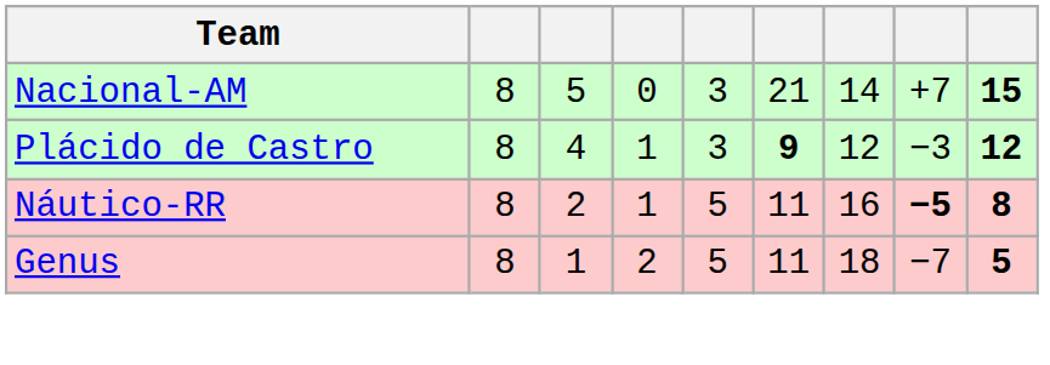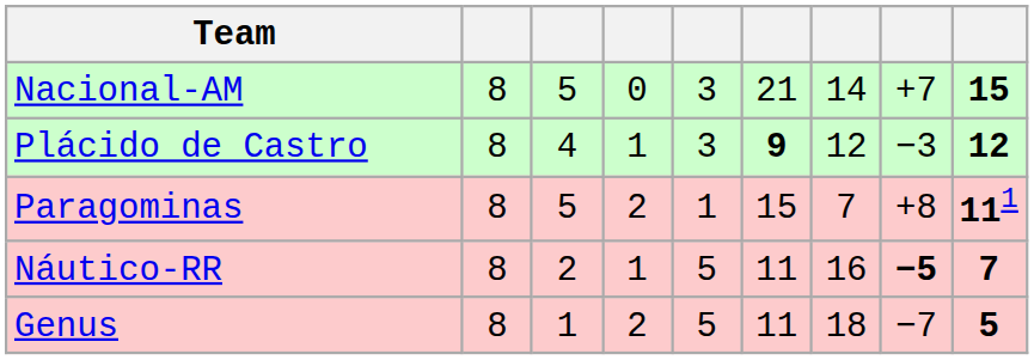 <table class="wikitable" style="text-align: center;">
 <tr>
 <th width=165>Team</th>
 <th width=20></th>
 <th width=20></th>
 <th width=20></th>
 <th width=20></th>
 <th width=20></th>
 <th width=20></th>
 <th width=20></th>
 <th width=20></th>
 </tr>
 <tr bgcolor=#ccffcc>
 <td align=left> <a href='#'>Nacional-AM</a></td>
 <td>8</td>
 <td>5</td>
 <td>0</td>
 <td>3</td>
 <td>21</td>
 <td>14</td>
 <td>+7</td>
 <td><strong>15</strong></td>
 </tr>
 <tr bgcolor=#ccffcc>
 <td align=left> <a href='#'>Plácido de Castro</a></td>
 <td>8</td>
 <td>4</td>
 <td>1</td>
 <td>3</td>
 <td><strong>9</strong></td>
 <td>12</td>
 <td>−3</td>
 <td><strong>12</strong></td>
 </tr>
 <tr bgcolor=#FDCBCC>
+<td align=left> <a href='#'>Paragominas</a></td>
+<td>8</td>
+<td>5</td>
+<td>2</td>
+<td>1</td>
+<td>15</td>
+<td>7</td>
+<td>+8</td>
+<td><strong>11</strong><sup><a href='#'>1</a></sup></td>
+</tr>
+<tr bgcolor=#FDCBCC>
 <td align=left> <a href='#'>Náutico-RR</a></td>
 <td>8</td>
 <td>2</td>
 <td>1</td>
 <td>5</td>
 <td>11</td>
 <td>16</td>
 <td><strong>−5</strong></td>
-<td><strong>8</strong></td>
+<td><strong>7</strong></td>
 </tr>
 <tr bgcolor=#FDCBCC>
 <td align=left> <a href='#'>Genus</a></td>
 <td>8</td>
 <td>1</td>
 <td>2</td>
 <td>5</td>
 <td>11</td>
 <td>18</td>
 <td>−7</td>
 <td><strong>5</strong></td>
 </tr>
 </table>
